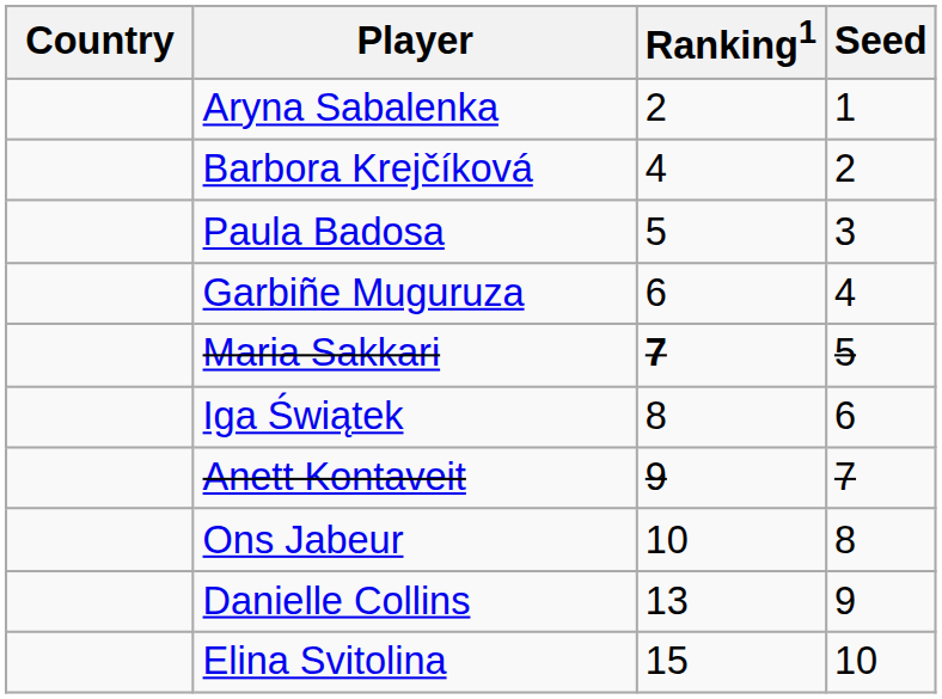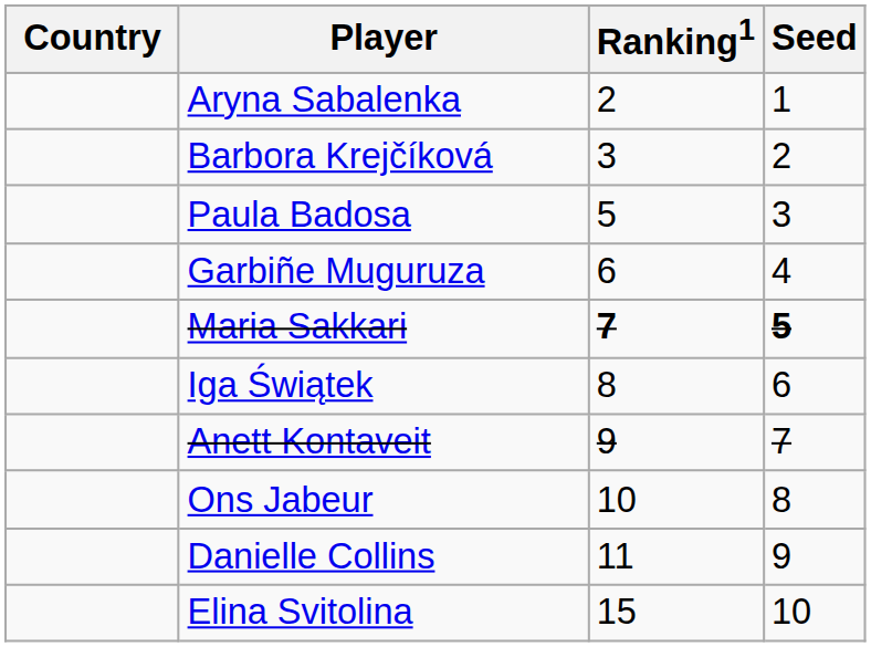 <table class="sortable wikitable">
 <tr>
 <th width="70">Country</th>
 <th width="175">Player</th>
 <th>Ranking<sup>1</sup></th>
 <th>Seed</th>
 </tr>
 <tr>
 <td></td>
 <td><a href='#'>Aryna Sabalenka</a></td>
 <td>2</td>
 <td>1</td>
 </tr>
 <tr>
 <td></td>
 <td><a href='#'>Barbora Krejčíková</a></td>
-<td>4</td>
+<td>3</td>
 <td>2</td>
 </tr>
 <tr>
 <td></td>
 <td><a href='#'>Paula Badosa</a></td>
 <td>5</td>
 <td>3</td>
 </tr>
 <tr>
 <td></td>
 <td><a href='#'>Garbiñe Muguruza</a></td>
 <td>6</td>
 <td>4</td>
 </tr>
 <tr>
 <td><s></s></td>
 <td><s><a href='#'>Maria Sakkari</a></s></td>
 <td><strong><s>7</s></strong></td>
-<td><s>5</s></td>
+<td><strong><s>5</s></strong></td>
 </tr>
 <tr>
 <td></td>
 <td><a href='#'>Iga Świątek</a></td>
 <td>8</td>
 <td>6</td>
 </tr>
 <tr>
 <td><s></s></td>
 <td><s><a href='#'>Anett Kontaveit</a></s></td>
 <td><s>9</s></td>
 <td><s>7</s></td>
 </tr>
 <tr>
 <td></td>
 <td><a href='#'>Ons Jabeur</a></td>
 <td>10</td>
 <td>8</td>
 </tr>
 <tr>
 <td></td>
 <td><a href='#'>Danielle Collins</a></td>
-<td>13</td>
+<td>11</td>
 <td>9</td>
 </tr>
 <tr>
 <td></td>
 <td><a href='#'>Elina Svitolina</a></td>
 <td>15</td>
 <td>10</td>
 </tr>
 </table>
